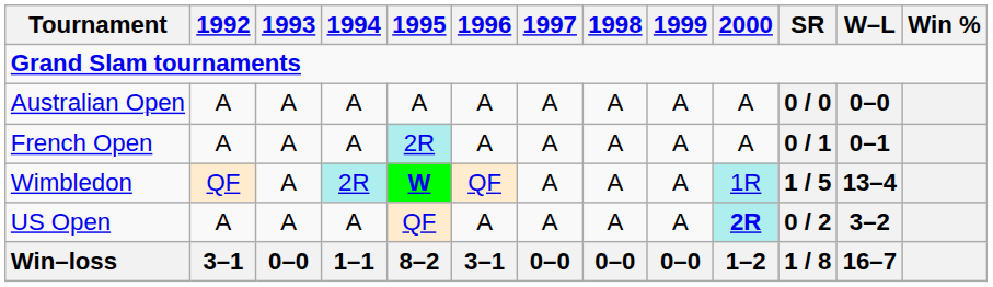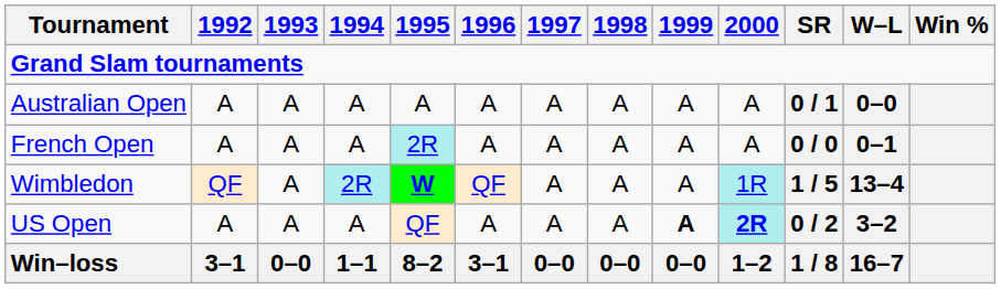 <table class=wikitable style=text-align:center;font-size:97%>
 <tr>
 <th>Tournament</th>
 <th><a href='#'>1992</a></th>
 <th><a href='#'>1993</a></th>
 <th><a href='#'>1994</a></th>
 <th><a href='#'>1995</a></th>
 <th><a href='#'>1996</a></th>
 <th><a href='#'>1997</a></th>
 <th><a href='#'>1998</a></th>
 <th><a href='#'>1999</a></th>
 <th><a href='#'>2000</a></th>
 <th>SR</th>
 <th>W–L</th>
 <th>Win %</th>
 </tr>
 <tr>
 <td colspan=23 align=left><strong><a href='#'>Grand Slam tournaments</a></strong></td>
 </tr>
 <tr>
 <td align=left><a href='#'>Australian Open</a></td>
 <td>A</td>
 <td>A</td>
 <td>A</td>
 <td>A</td>
 <td>A</td>
 <td>A</td>
 <td>A</td>
 <td>A</td>
 <td>A</td>
-<th>0 / 0</th>
+<th>0 / 1</th>
 <th>0–0</th>
 <th></th>
 </tr>
 <tr>
 <td align=left><a href='#'>French Open</a></td>
 <td>A</td>
 <td>A</td>
 <td>A</td>
 <td bgcolor=afeeee><a href='#'>2R</a></td>
 <td>A</td>
 <td>A</td>
 <td>A</td>
 <td>A</td>
 <td>A</td>
-<th>0 / 1</th>
+<th>0 / 0</th>
 <th>0–1</th>
 <th></th>
 </tr>
 <tr>
 <td align=left><a href='#'>Wimbledon</a></td>
 <td bgcolor=ffebcd><a href='#'>QF</a></td>
 <td>A</td>
 <td bgcolor=afeeee><a href='#'>2R</a></td>
 <td bgcolor=lime><a href='#'><strong>W</strong></a></td>
 <td bgcolor=ffebcd><a href='#'>QF</a></td>
 <td>A</td>
 <td>A</td>
 <td>A</td>
 <td bgcolor=afeeee><a href='#'>1R</a></td>
 <th>1 / 5</th>
 <th>13–4</th>
 <th></th>
 </tr>
 <tr>
 <td align=left><a href='#'>US Open</a></td>
 <td>A</td>
 <td>A</td>
 <td>A</td>
 <td bgcolor=ffebcd><a href='#'>QF</a></td>
 <td>A</td>
 <td>A</td>
 <td>A</td>
-<td>A</td>
+<td><strong>A</strong></td>
 <td bgcolor=afeeee><strong><a href='#'>2R</a></strong></td>
 <th>0 / 2</th>
 <th>3–2</th>
 <th></th>
 </tr>
 <tr>
 <th style=text-align:left>Win–loss</th>
 <th>3–1</th>
 <th>0–0</th>
 <th>1–1</th>
 <th>8–2</th>
 <th>3–1</th>
 <th>0–0</th>
 <th>0–0</th>
 <th>0–0</th>
 <th>1–2</th>
 <th>1 / 8</th>
 <th>16–7</th>
 <th></th>
 </tr>
 </table>
